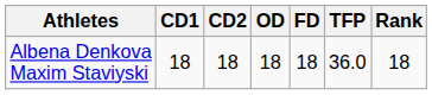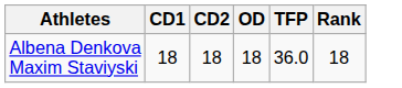 <table class="wikitable" border="1" style="font-size:90%">
 <tr>
 <th>Athletes</th>
 <th>CD1</th>
 <th>CD2</th>
 <th>OD</th>
-<th>FD</th>
 <th>TFP</th>
 <th>Rank</th>
 </tr>
 <tr align=center>
 <td align=left><a href='#'>Albena Denkova</a><br><a href='#'>Maxim Staviyski</a></td>
 <td>18</td>
 <td>18</td>
 <td>18</td>
-<td>18</td>
 <td>36.0</td>
 <td>18</td>
 </tr>
 </table>
